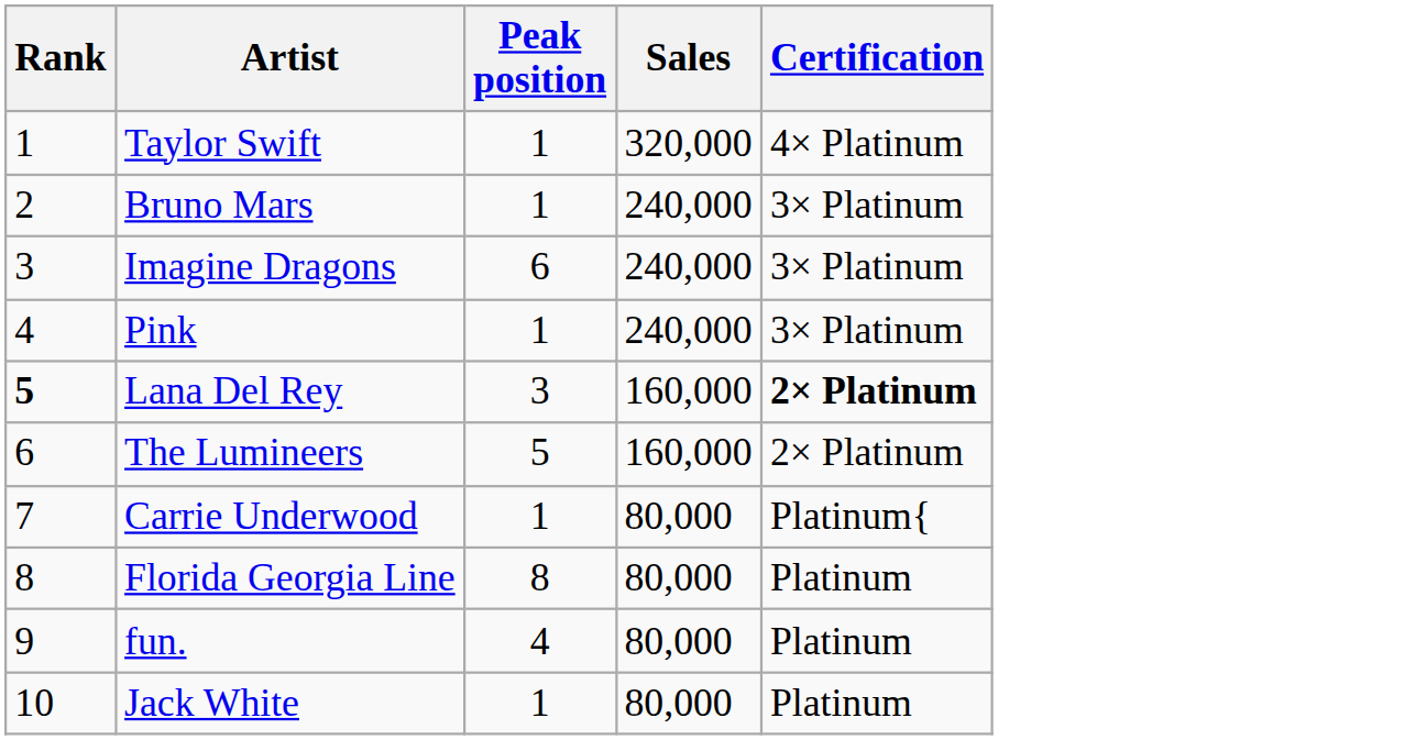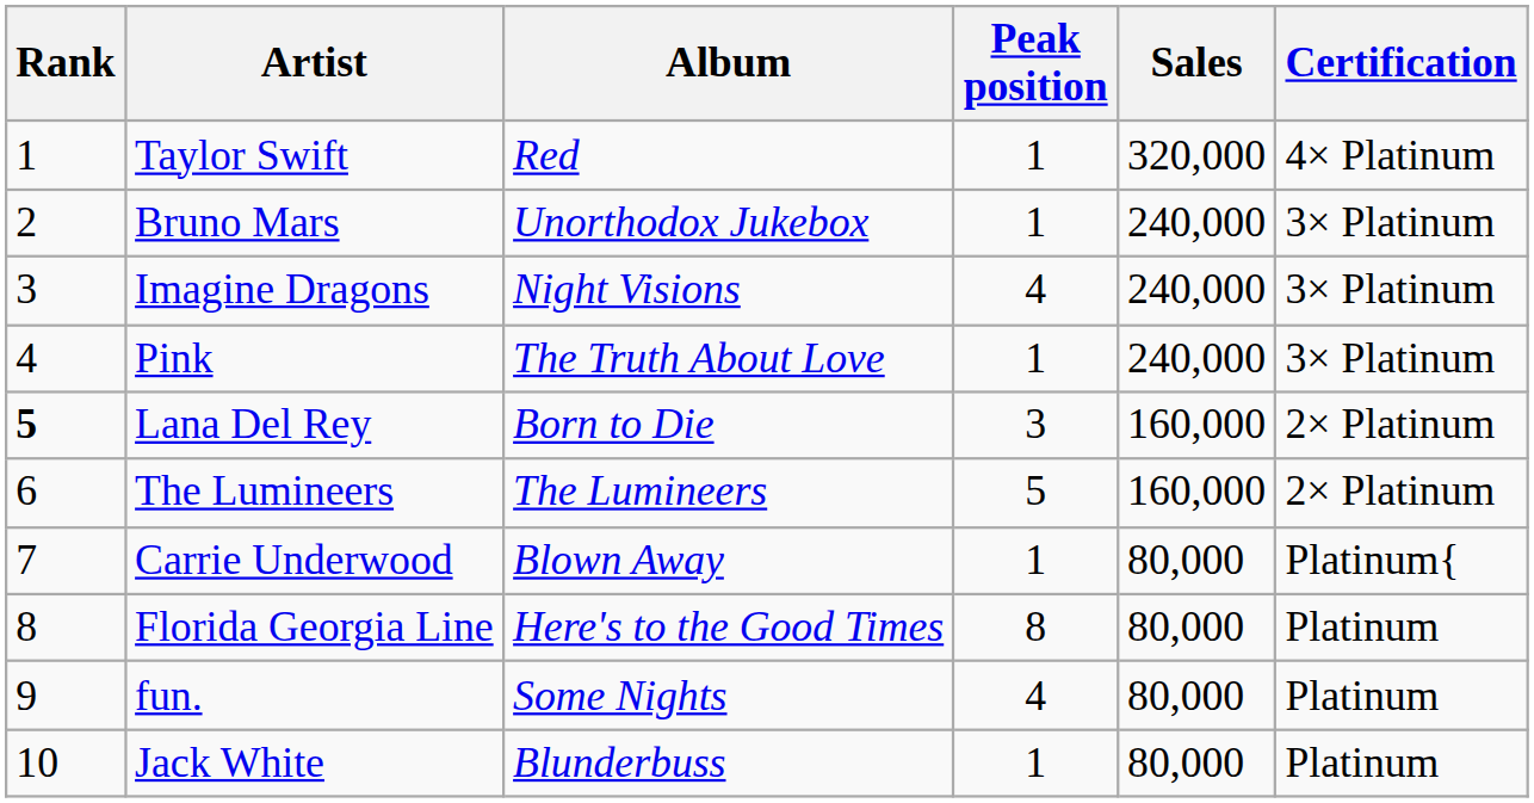 <table class="wikitable sortable">
 <tr>
 <th>Rank</th>
 <th>Artist</th>
+<th>Album</th>
 <th><a href='#'>Peak<br>position</a></th>
 <th>Sales</th>
 <th><a href='#'>Certification</a></th>
 </tr>
 <tr>
 <td>1</td>
 <td><a href='#'>Taylor Swift</a></td>
+<td><em><a href='#'>Red</a></em></td>
 <td style="text-align:center;">1</td>
 <td>320,000</td>
 <td>4× Platinum</td>
 </tr>
 <tr>
 <td>2</td>
 <td><a href='#'>Bruno Mars</a></td>
+<td><em><a href='#'>Unorthodox Jukebox</a></em></td>
 <td style="text-align:center;">1</td>
 <td>240,000</td>
 <td>3× Platinum</td>
 </tr>
 <tr>
 <td>3</td>
 <td><a href='#'>Imagine Dragons</a></td>
-<td style="text-align:center;">6</td>
+<td><em><a href='#'>Night Visions</a></em></td>
+<td style="text-align:center;">4</td>
 <td>240,000</td>
 <td>3× Platinum</td>
 </tr>
 <tr>
 <td>4</td>
 <td><a href='#'>Pink</a></td>
+<td><em><a href='#'>The Truth About Love</a></em></td>
 <td style="text-align:center;">1</td>
 <td>240,000</td>
 <td>3× Platinum</td>
 </tr>
 <tr>
 <td><strong>5</strong></td>
 <td><a href='#'>Lana Del Rey</a></td>
+<td><em><a href='#'>Born to Die</a></em></td>
 <td style="text-align:center;">3</td>
 <td>160,000</td>
-<td><strong>2× Platinum</strong></td>
+<td>2× Platinum</td>
 </tr>
 <tr>
 <td>6</td>
 <td><a href='#'>The Lumineers</a></td>
+<td><em><a href='#'>The Lumineers</a></em></td>
 <td style="text-align:center;">5</td>
 <td>160,000</td>
 <td>2× Platinum</td>
 </tr>
 <tr>
 <td>7</td>
 <td><a href='#'>Carrie Underwood</a></td>
+<td><em><a href='#'>Blown Away</a></em></td>
 <td style="text-align:center;">1</td>
 <td>80,000</td>
 <td>Platinum{</td>
 </tr>
 <tr>
 <td>8</td>
 <td><a href='#'>Florida Georgia Line</a></td>
+<td><em><a href='#'>Here's to the Good Times</a></em></td>
 <td style="text-align:center;">8</td>
 <td>80,000</td>
 <td>Platinum</td>
 </tr>
 <tr>
 <td>9</td>
 <td><a href='#'>fun.</a></td>
+<td><em><a href='#'>Some Nights</a></em></td>
 <td style="text-align:center;">4</td>
 <td>80,000</td>
 <td>Platinum</td>
 </tr>
 <tr>
 <td>10</td>
 <td><a href='#'>Jack White</a></td>
+<td><em><a href='#'>Blunderbuss</a></em></td>
 <td style="text-align:center;">1</td>
 <td>80,000</td>
 <td>Platinum</td>
 </tr>
 </table>
